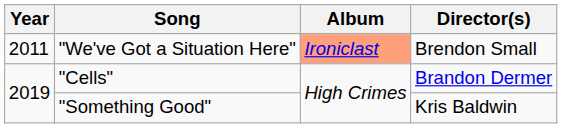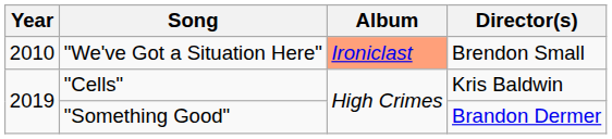 <table class="wikitable">
 <tr>
 <th>Year</th>
 <th>Song</th>
 <th>Album</th>
 <th>Director(s)</th>
 </tr>
 <tr>
-<td>2011</td>
+<td>2010</td>
 <td>"We've Got a Situation Here"</td>
 <td style="background: lightsalmon;"><em><a href='#'>Ironiclast</a></em></td>
 <td>Brendon Small</td>
 </tr>
 <tr>
 <td rowspan="2">2019</td>
 <td>"Cells"</td>
 <td rowspan="2"><em>High Crimes</em></td>
-<td><a href='#'>Brandon Dermer</a></td>
+<td>Kris Baldwin</td>
 </tr>
 <tr>
 <td>"Something Good"</td>
-<td>Kris Baldwin</td>
+<td><a href='#'>Brandon Dermer</a></td>
 </tr>
 </table>
